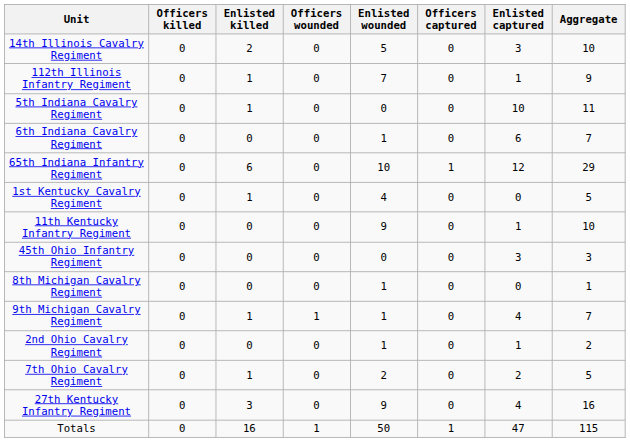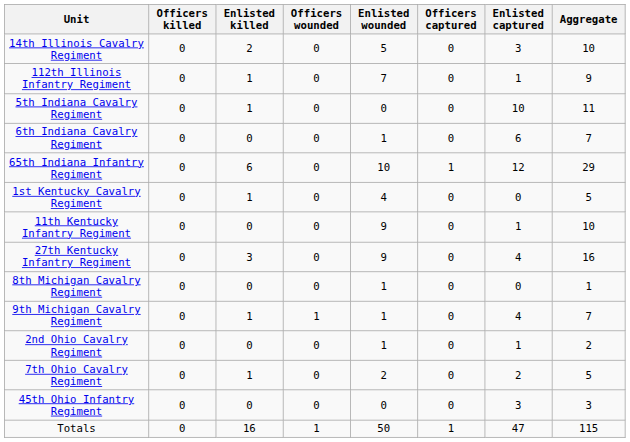 <table class="wikitable" style="text-align:center; width:60%;">
 <tr>
 <th width=18%>Unit</th>
 <th width=6%>Officers killed</th>
 <th width=6%>Enlisted killed</th>
 <th width=6%>Officers wounded</th>
 <th width=6%>Enlisted wounded</th>
 <th width=6%>Officers captured</th>
 <th width=6%>Enlisted captured</th>
 <th width=6%>Aggregate</th>
 </tr>
 <tr>
 <td rowspan=1><a href='#'>14th Illinois Cavalry Regiment</a></td>
 <td>0</td>
 <td>2</td>
 <td>0</td>
 <td>5</td>
 <td>0</td>
 <td>3</td>
 <td>10</td>
 </tr>
 <tr>
 <td rowspan=1><a href='#'>112th Illinois Infantry Regiment</a></td>
 <td>0</td>
 <td>1</td>
 <td>0</td>
 <td>7</td>
 <td>0</td>
 <td>1</td>
 <td>9</td>
 </tr>
 <tr>
 <td rowspan=1><a href='#'>5th Indiana Cavalry Regiment</a></td>
 <td>0</td>
 <td>1</td>
 <td>0</td>
 <td>0</td>
 <td>0</td>
 <td>10</td>
 <td>11</td>
 </tr>
 <tr>
 <td rowspan=1><a href='#'>6th Indiana Cavalry Regiment</a></td>
 <td>0</td>
 <td>0</td>
 <td>0</td>
 <td>1</td>
 <td>0</td>
 <td>6</td>
 <td>7</td>
 </tr>
 <tr>
 <td rowspan=1><a href='#'>65th Indiana Infantry Regiment</a></td>
 <td>0</td>
 <td>6</td>
 <td>0</td>
 <td>10</td>
 <td>1</td>
 <td>12</td>
 <td>29</td>
 </tr>
 <tr>
 <td rowspan=1><a href='#'>1st Kentucky Cavalry Regiment</a></td>
 <td>0</td>
 <td>1</td>
 <td>0</td>
 <td>4</td>
 <td>0</td>
 <td>0</td>
 <td>5</td>
 </tr>
 <tr>
 <td rowspan=1><a href='#'>11th Kentucky Infantry Regiment</a></td>
 <td>0</td>
 <td>0</td>
 <td>0</td>
 <td>9</td>
 <td>0</td>
 <td>1</td>
 <td>10</td>
 </tr>
 <tr>
-<td rowspan=1><a href='#'>45th Ohio Infantry Regiment</a></td>
-<td>0</td>
-<td>0</td>
-<td>0</td>
-<td>0</td>
+<td rowspan=1><a href='#'>27th Kentucky Infantry Regiment</a></td>
 <td>0</td>
 <td>3</td>
-<td>3</td>
+<td>0</td>
+<td>9</td>
+<td>0</td>
+<td>4</td>
+<td>16</td>
 </tr>
 <tr>
 <td rowspan=1><a href='#'>8th Michigan Cavalry Regiment</a></td>
 <td>0</td>
 <td>0</td>
 <td>0</td>
 <td>1</td>
 <td>0</td>
 <td>0</td>
 <td>1</td>
 </tr>
 <tr>
 <td rowspan=1><a href='#'>9th Michigan Cavalry Regiment</a></td>
 <td>0</td>
 <td>1</td>
 <td>1</td>
 <td>1</td>
 <td>0</td>
 <td>4</td>
 <td>7</td>
 </tr>
 <tr>
 <td rowspan=1><a href='#'>2nd Ohio Cavalry Regiment</a></td>
 <td>0</td>
 <td>0</td>
 <td>0</td>
 <td>1</td>
 <td>0</td>
 <td>1</td>
 <td>2</td>
 </tr>
 <tr>
 <td rowspan=1><a href='#'>7th Ohio Cavalry Regiment</a></td>
 <td>0</td>
 <td>1</td>
 <td>0</td>
 <td>2</td>
 <td>0</td>
 <td>2</td>
 <td>5</td>
 </tr>
 <tr>
-<td rowspan=1><a href='#'>27th Kentucky Infantry Regiment</a></td>
+<td rowspan=1><a href='#'>45th Ohio Infantry Regiment</a></td>
+<td>0</td>
+<td>0</td>
+<td>0</td>
+<td>0</td>
 <td>0</td>
 <td>3</td>
-<td>0</td>
-<td>9</td>
-<td>0</td>
-<td>4</td>
-<td>16</td>
+<td>3</td>
 </tr>
 <tr>
 <td rowspan=1>Totals</td>
 <td>0</td>
 <td>16</td>
 <td>1</td>
 <td>50</td>
 <td>1</td>
 <td>47</td>
 <td>115</td>
 </tr>
 </table>
